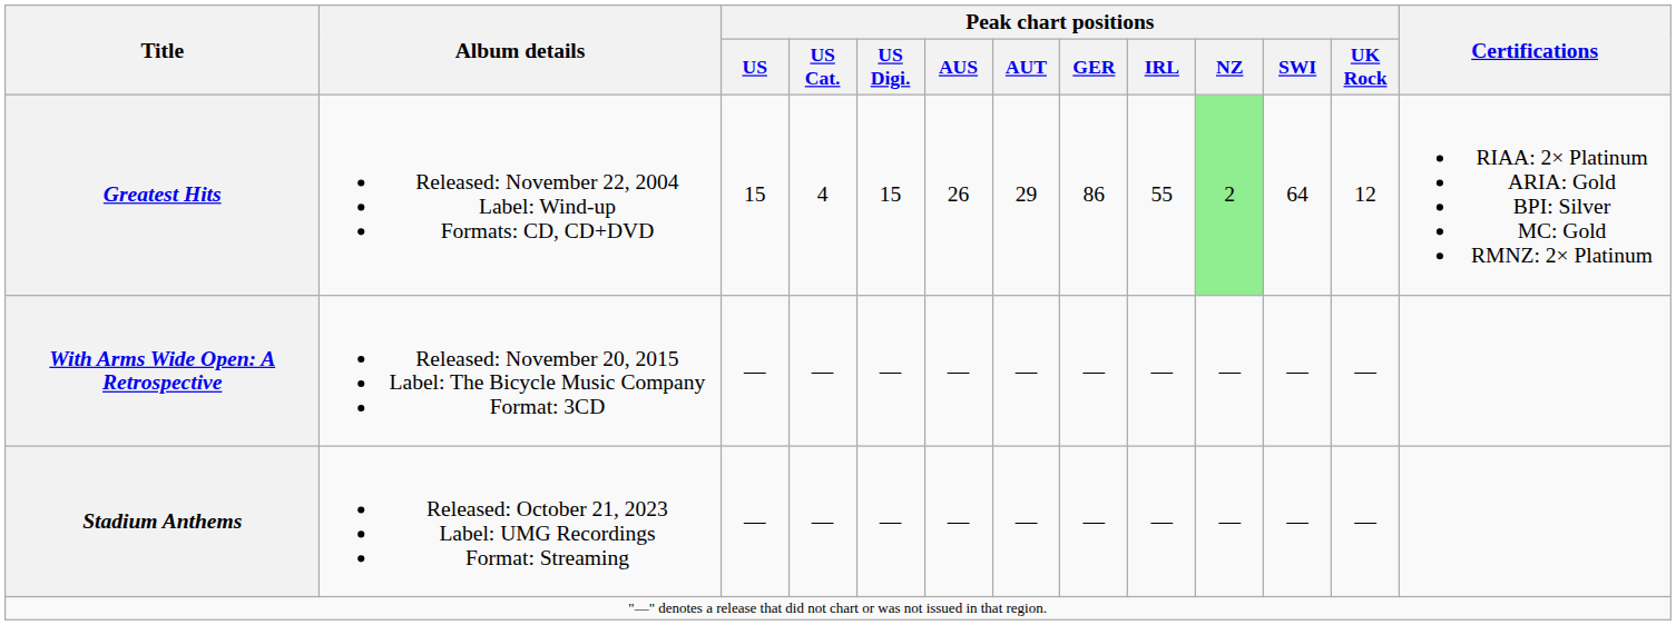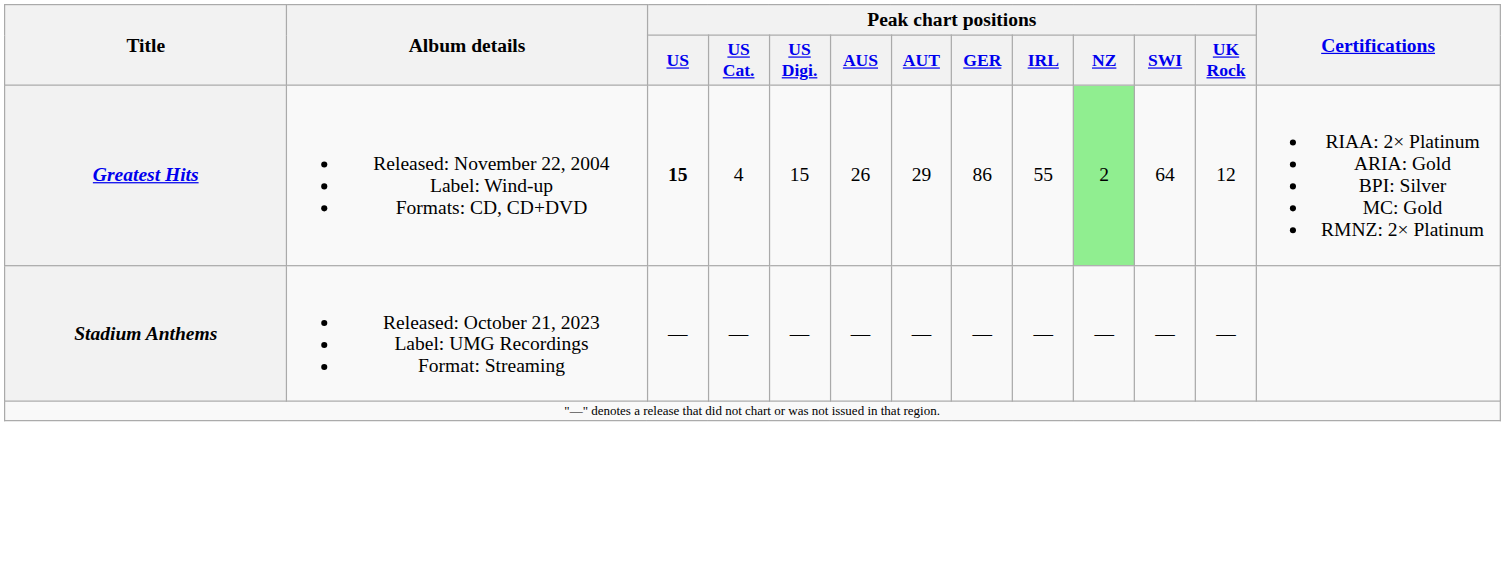 <table class="wikitable plainrowheaders" style="text-align:center;">
 <tr>
 <th scope="col" rowspan="2" style="width:14em;">Title</th>
 <th scope="col" rowspan="2" style="width:18em;">Album details</th>
 <th scope="col" colspan="10">Peak chart positions</th>
 <th scope="col" rowspan="2" style="width:12em;"><a href='#'>Certifications</a></th>
 </tr>
 <tr>
 <th scope="col" style="width:3em;font-size:90%;"><a href='#'>US</a><br></th>
 <th scope="col" style="width:3em;font-size:90%;"><a href='#'>US<br>Cat.</a><br></th>
 <th scope="col" style="width:3em;font-size:90%;"><a href='#'>US<br>Digi.</a><br></th>
 <th scope="col" style="width:3em;font-size:90%;"><a href='#'>AUS</a><br></th>
 <th scope="col" style="width:3em;font-size:90%;"><a href='#'>AUT</a><br></th>
 <th scope="col" style="width:3em;font-size:90%;"><a href='#'>GER</a><br></th>
 <th scope="col" style="width:3em;font-size:90%;"><a href='#'>IRL</a><br></th>
 <th scope="col" style="width:3em;font-size:90%;"><a href='#'>NZ</a><br></th>
 <th scope="col" style="width:3em;font-size:90%;"><a href='#'>SWI</a><br></th>
 <th scope="col" style="width:3em;font-size:90%;"><a href='#'>UK<br>Rock</a><br></th>
 </tr>
 <tr>
 <th scope="row"><em><a href='#'>Greatest Hits</a></em></th>
 <td><br><ul><li>Released: November 22, 2004</li><li>Label: Wind-up</li><li>Formats: CD, CD+DVD</li></ul></td>
-<td>15</td>
+<td><strong>15</strong></td>
 <td>4</td>
 <td>15</td>
 <td>26</td>
 <td>29</td>
 <td>86</td>
 <td>55</td>
 <td style="background: lightgreen;">2</td>
 <td>64</td>
 <td>12</td>
 <td><br><ul><li>RIAA: 2× Platinum</li><li>ARIA: Gold</li><li>BPI: Silver</li><li>MC: Gold</li><li>RMNZ: 2× Platinum</li></ul></td>
-</tr>
-<tr>
-<th scope="row"><em><a href='#'>With Arms Wide Open: A Retrospective</a></em></th>
-<td><br><ul><li>Released: November 20, 2015</li><li>Label: The Bicycle Music Company</li><li>Format: 3CD</li></ul></td>
-<td>—</td>
-<td>—</td>
-<td>—</td>
-<td>—</td>
-<td>—</td>
-<td>—</td>
-<td>—</td>
-<td>—</td>
-<td>—</td>
-<td>—</td>
-<td></td>
 </tr>
 <tr>
 <th scope="row"><em>Stadium Anthems</em></th>
 <td><br><ul><li>Released: October 21, 2023</li><li>Label: UMG Recordings</li><li>Format: Streaming</li></ul></td>
 <td>—</td>
 <td>—</td>
 <td>—</td>
 <td>—</td>
 <td>—</td>
 <td>—</td>
 <td>—</td>
 <td>—</td>
 <td>—</td>
 <td>—</td>
 <td></td>
 </tr>
 <tr>
 <td align="center" colspan="13" style="font-size: 8pt">"—" denotes a release that did not chart or was not issued in that region.</td>
 </tr>
 </table>
